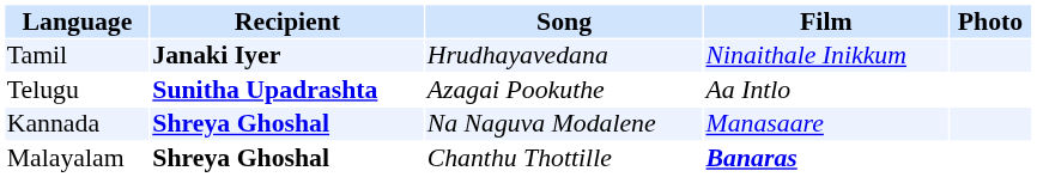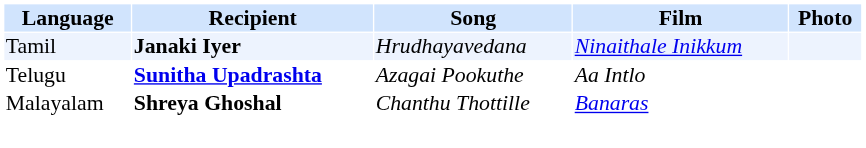 <table cellspacing="1" cellpadding="1" border="0" style="width:50%;">
 <tr style="background:#d1e4fd;">
 <th>Language</th>
 <th>Recipient</th>
 <th>Song</th>
 <th>Film</th>
 <th>Photo</th>
 </tr>
 <tr style="background:#edf3fe;">
 <td>Tamil</td>
 <td><strong>Janaki Iyer</strong></td>
 <td><em>Hrudhayavedana</em></td>
 <td><em><a href='#'>Ninaithale Inikkum</a></em></td>
 <td></td>
 </tr>
 <tr>
 <td>Telugu</td>
 <td><strong><a href='#'>Sunitha Upadrashta</a></strong></td>
 <td><em>Azagai Pookuthe</em></td>
 <td><em>Aa Intlo</em></td>
 <td></td>
 </tr>
-<tr style="background:#edf3fe;">
-<td>Kannada</td>
-<td><strong><a href='#'>Shreya Ghoshal</a></strong></td>
-<td><em>Na Naguva Modalene</em></td>
-<td><em><a href='#'>Manasaare</a></em></td>
-<td></td>
-</tr>
 <tr>
 <td>Malayalam</td>
 <td><strong>Shreya Ghoshal</strong></td>
 <td><em>Chanthu Thottille</em></td>
-<td><strong><em><a href='#'>Banaras</a></em></strong></td>
+<td><em><a href='#'>Banaras</a></em></td>
 <td></td>
 </tr>
 </table>
